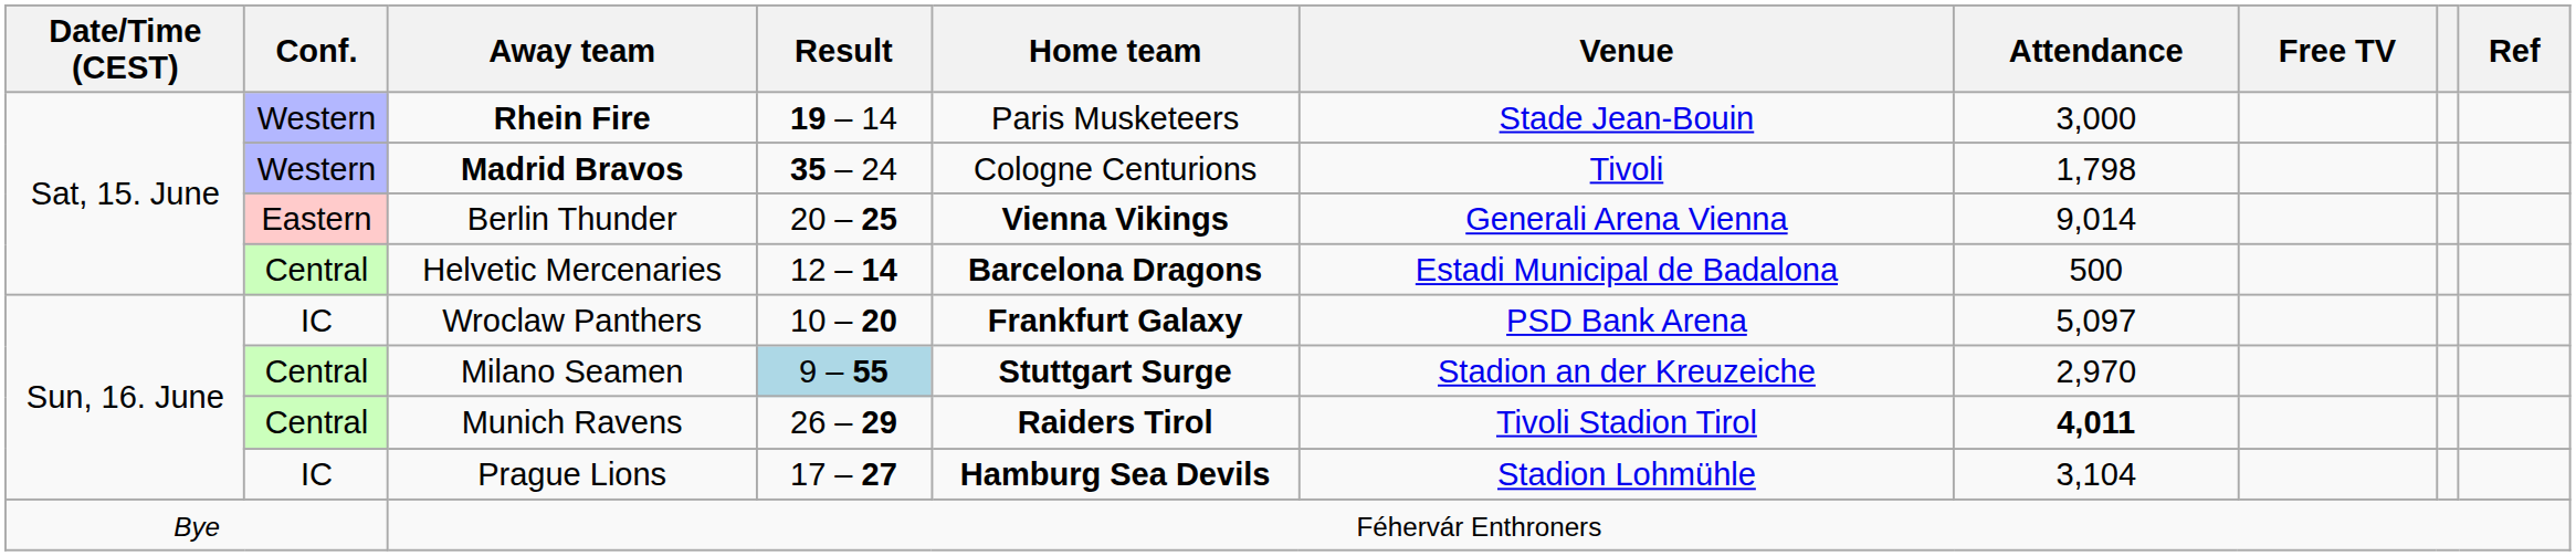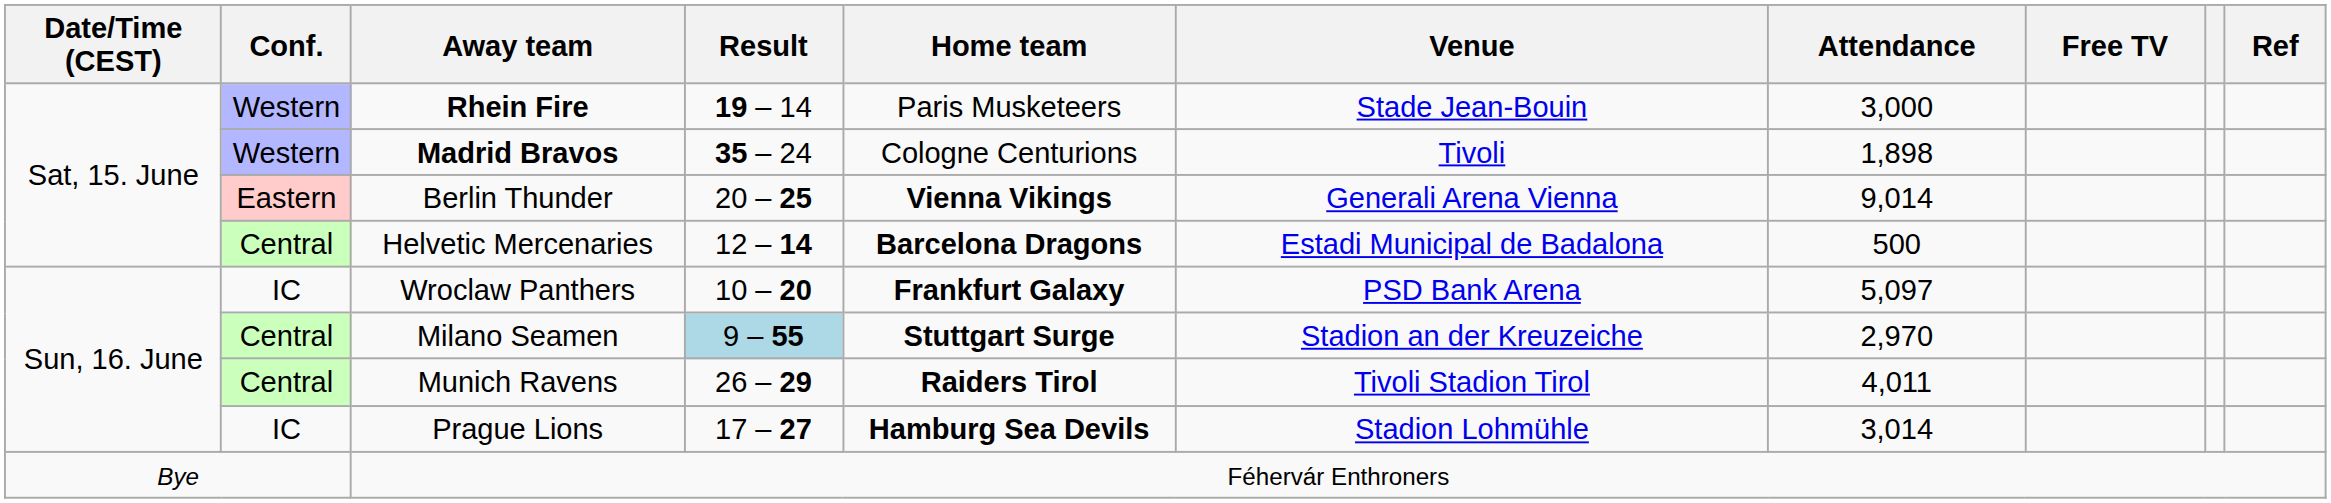 <table class="mw-collapsible wikitable" style="font-size:95%; text-align:center; width:80em">
 <tr>
 <th style="width:7em;">Date/Time (CEST)</th>
 <th style="width:4em;">Conf.</th>
 <th style="width:11em;">Away team</th>
 <th style="width:5em;">Result</th>
 <th style="width:11em;">Home team</th>
 <th>Venue</th>
 <th>Attendance</th>
 <th>Free TV</th>
 <th></th>
 <th style="width:3em;">Ref</th>
 </tr>
 <tr>
 <td rowspan="4">Sat, 15. June<br></td>
 <td style="background:#B3B7FF">Western</td>
 <td><strong>Rhein Fire</strong></td>
 <td><strong>19</strong> – 14</td>
 <td>Paris Musketeers</td>
 <td><a href='#'>Stade Jean-Bouin</a></td>
 <td>3,000</td>
 <td></td>
 <td></td>
 <td></td>
 </tr>
 <tr>
 <td style="background:#B3B7FF">Western</td>
 <td><strong>Madrid Bravos</strong></td>
 <td><strong>35</strong> – 24</td>
 <td>Cologne Centurions</td>
 <td><a href='#'>Tivoli</a></td>
-<td>1,798</td>
+<td>1,898</td>
 <td></td>
 <td></td>
 <td></td>
 </tr>
 <tr>
 <td style="background:#FFCBCB">Eastern</td>
 <td>Berlin Thunder</td>
 <td>20 – <strong>25</strong></td>
 <td><strong>Vienna Vikings</strong></td>
 <td><a href='#'>Generali Arena Vienna</a></td>
 <td>9,014</td>
 <td></td>
 <td></td>
 <td></td>
 </tr>
 <tr>
 <td style="background:#CBFFBC">Central</td>
 <td>Helvetic Mercenaries</td>
 <td>12 – <strong>14</strong></td>
 <td><strong>Barcelona Dragons</strong></td>
 <td><a href='#'>Estadi Municipal de Badalona</a></td>
 <td>500</td>
 <td></td>
 <td></td>
 <td></td>
 </tr>
 <tr>
 <td rowspan="4">Sun, 16. June<br></td>
 <td>IC</td>
 <td>Wroclaw Panthers</td>
 <td>10 – <strong>20</strong></td>
 <td><strong>Frankfurt Galaxy</strong></td>
 <td><a href='#'>PSD Bank Arena</a></td>
 <td>5,097</td>
 <td></td>
 <td></td>
 </tr>
 <tr>
 <td style="background:#CBFFBC">Central</td>
 <td>Milano Seamen</td>
 <td style="background: lightblue;">9 – <strong>55</strong></td>
 <td><strong>Stuttgart Surge</strong></td>
 <td><a href='#'>Stadion an der Kreuzeiche</a></td>
 <td>2,970</td>
 <td></td>
 <td></td>
 <td></td>
 </tr>
 <tr>
 <td style="background:#CBFFBC">Central</td>
 <td>Munich Ravens</td>
 <td>26 – <strong>29</strong></td>
 <td><strong>Raiders Tirol</strong></td>
 <td><a href='#'>Tivoli Stadion Tirol</a></td>
-<td><strong>4,011</strong></td>
+<td>4,011</td>
 <td></td>
 <td></td>
 <td></td>
 </tr>
 <tr>
 <td>IC</td>
 <td>Prague Lions</td>
 <td>17 – <strong>27</strong></td>
 <td><strong>Hamburg Sea Devils</strong></td>
 <td><a href='#'>Stadion Lohmühle</a></td>
-<td>3,104</td>
+<td>3,014</td>
 <td></td>
 <td></td>
 </tr>
 <tr>
 <td colspan="2"><em><small>Bye</small></em></td>
 <td colspan="8"><small>Féhervár Enthroners</small></td>
 </tr>
 </table>
